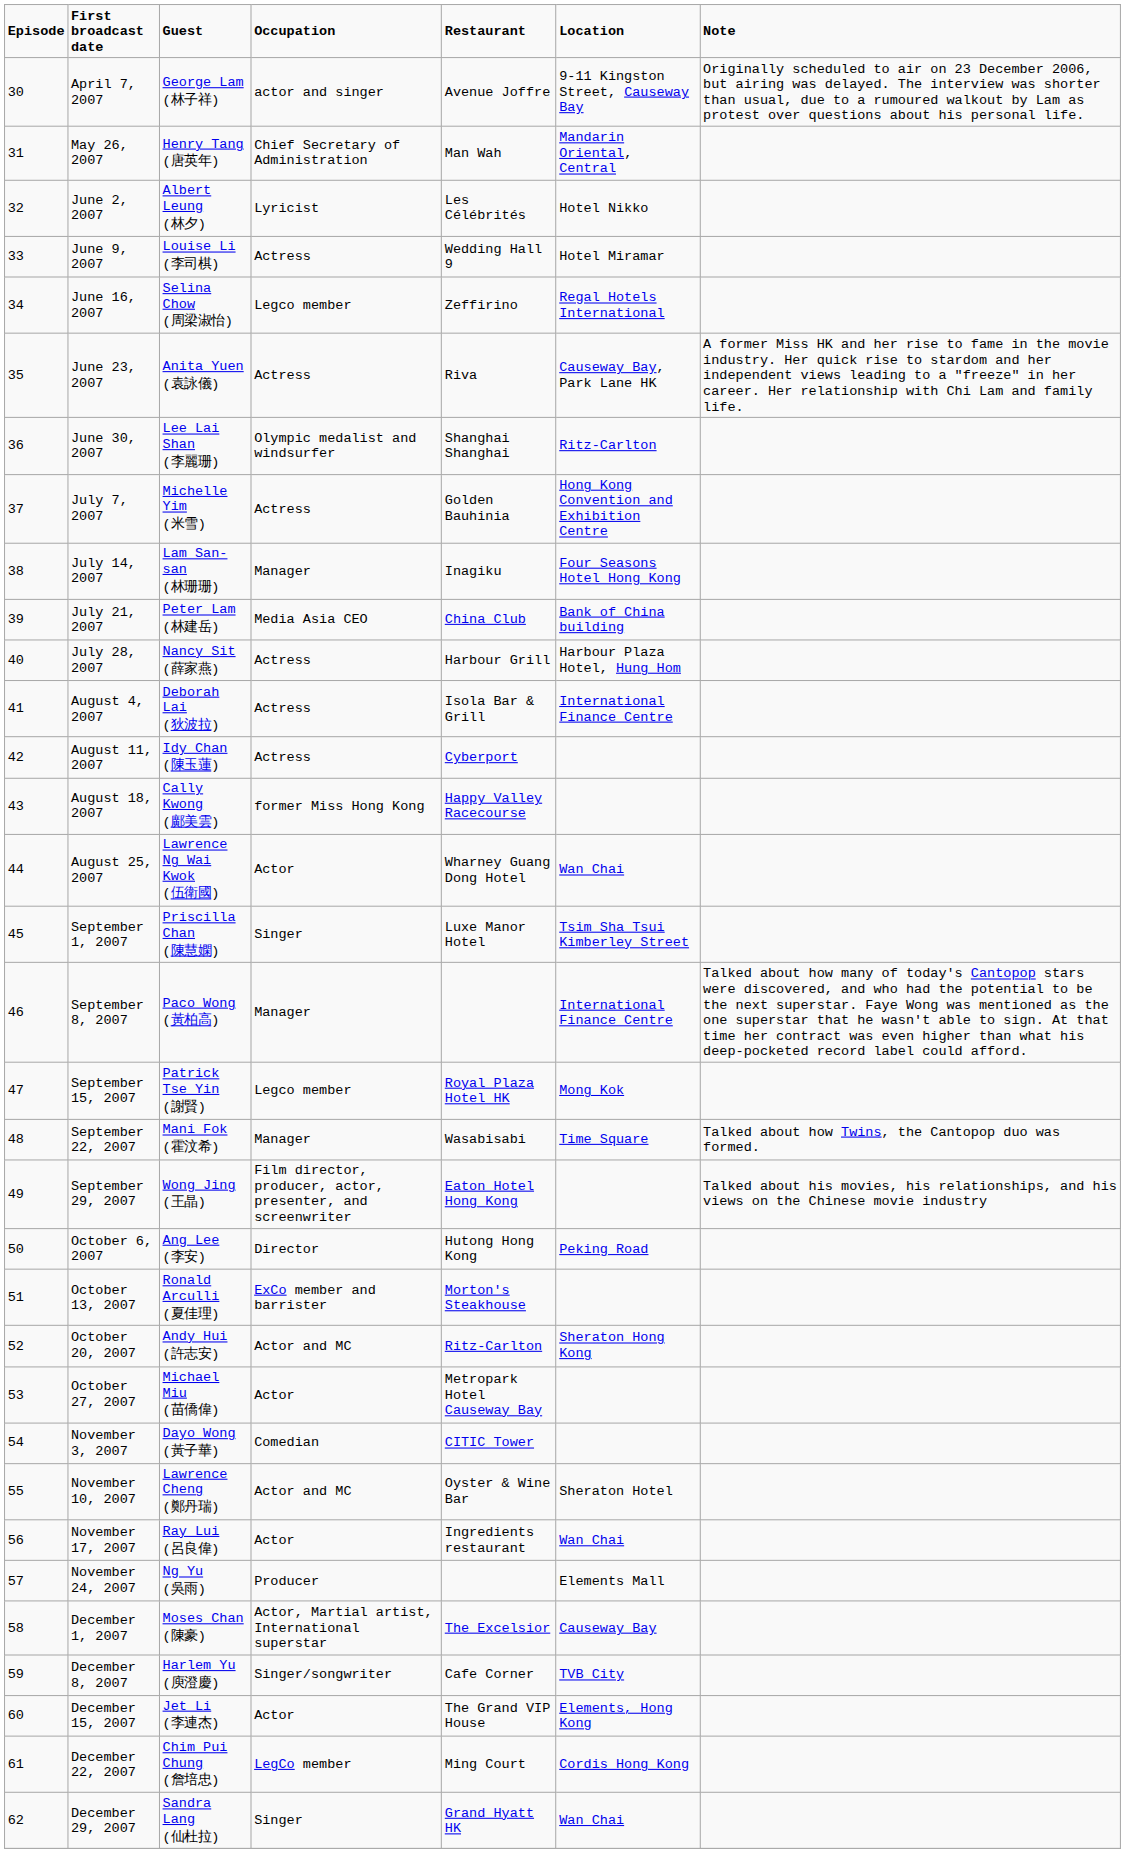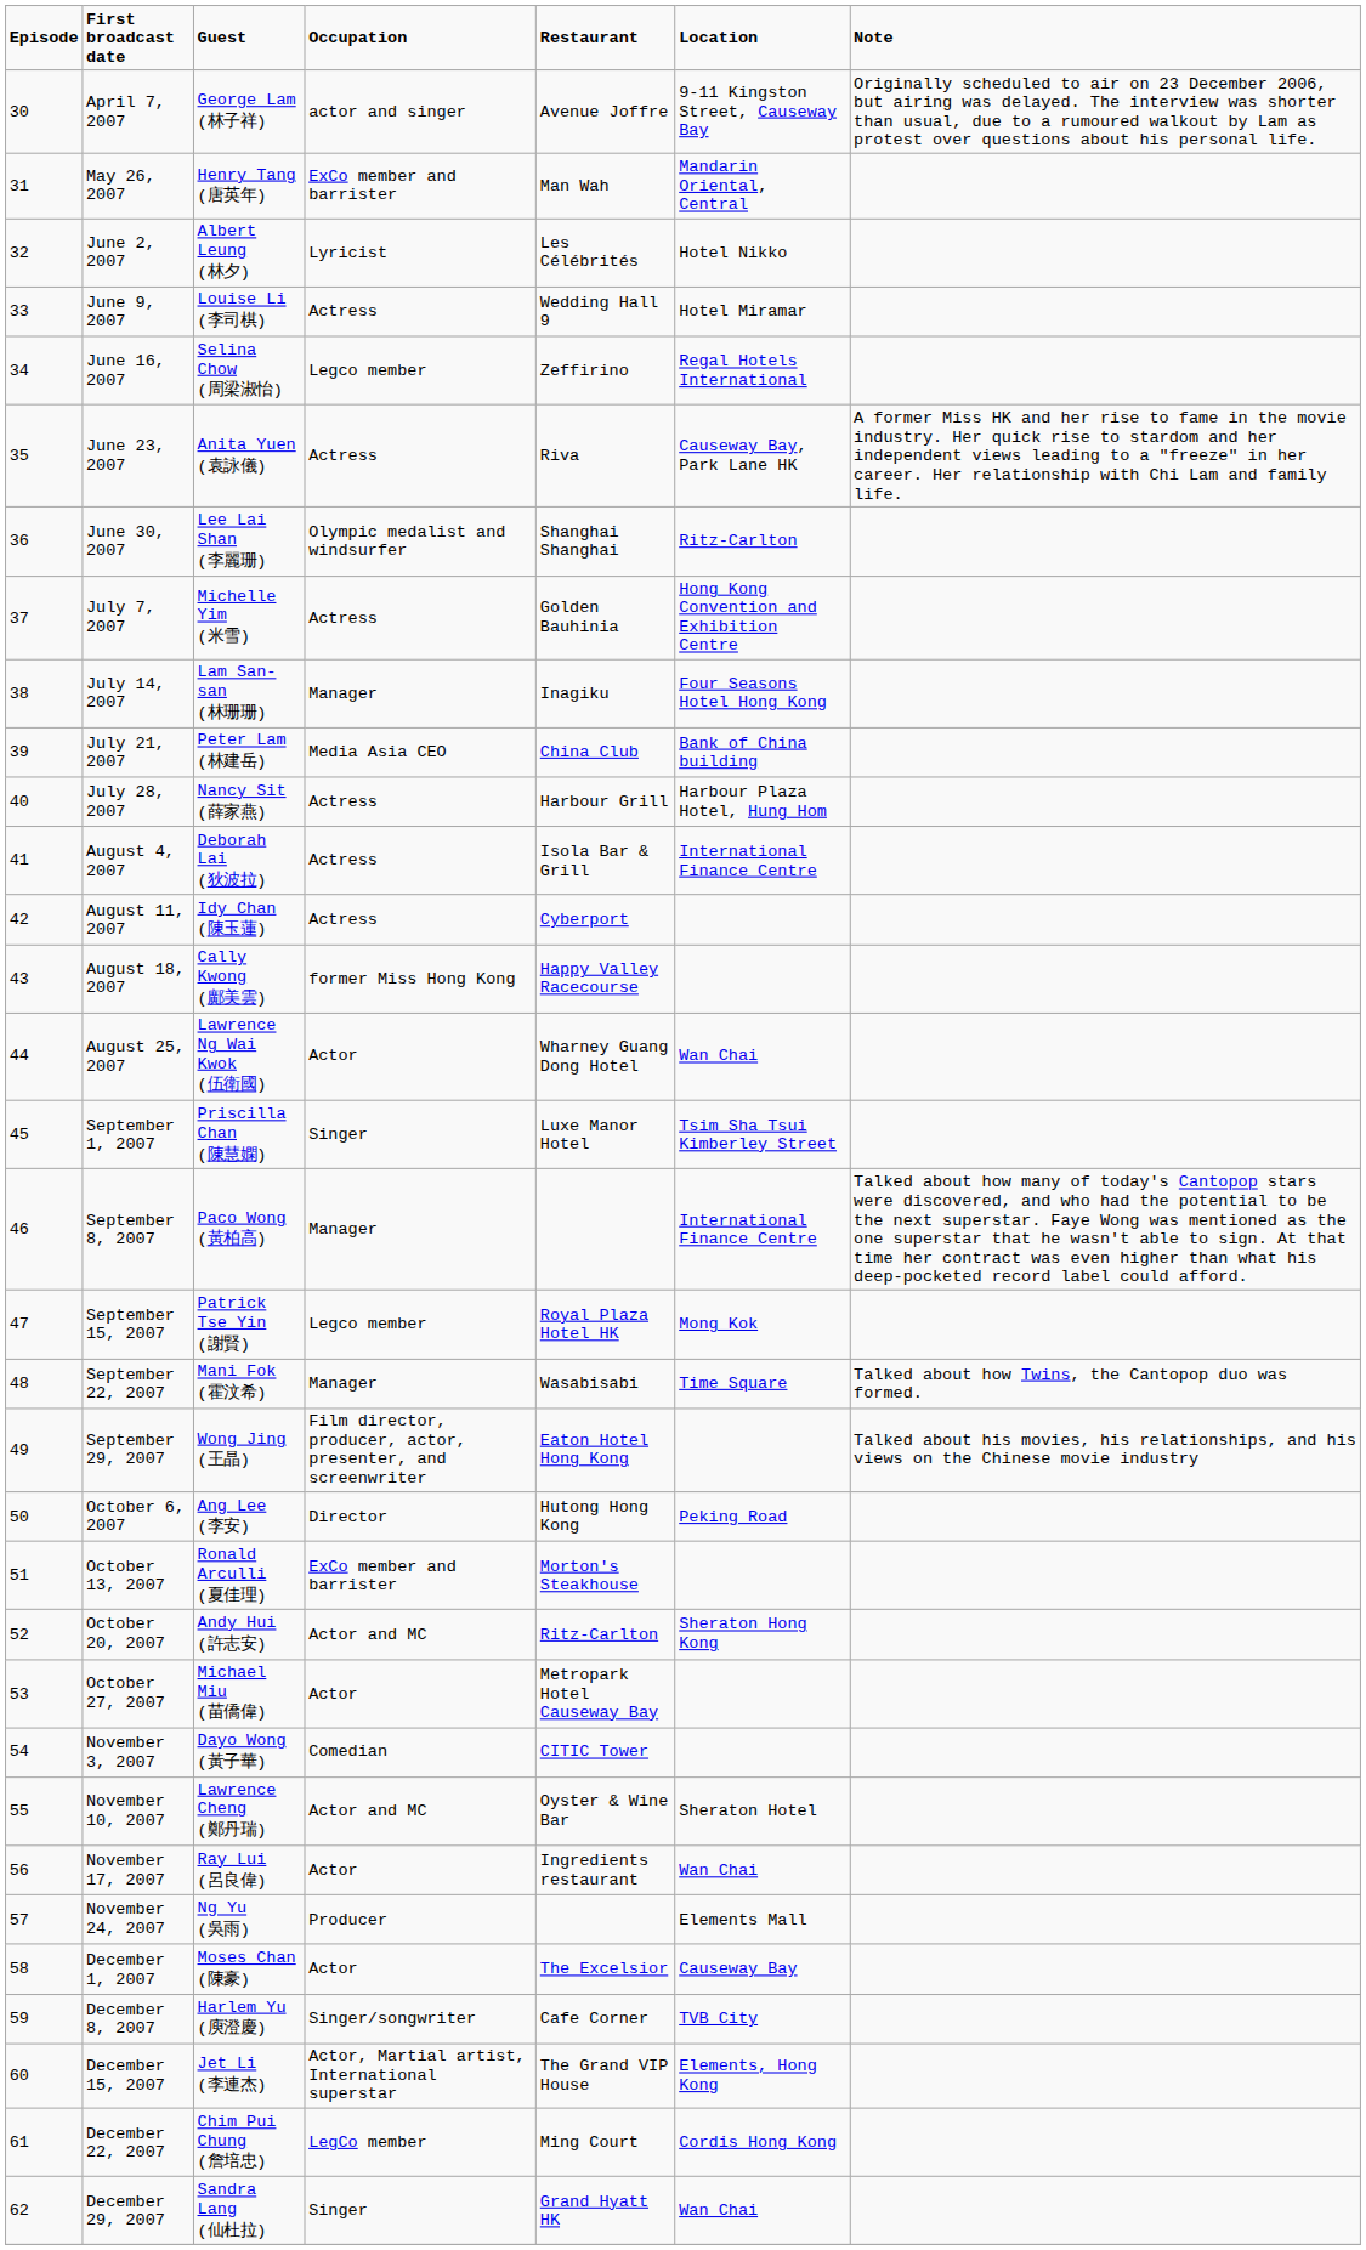 <table class="wikitable" style="width:85%">
 <tr>
 <td><strong>Episode</strong></td>
 <td><strong>First broadcast date</strong></td>
 <td><strong>Guest</strong></td>
 <td><strong>Occupation</strong></td>
 <td><strong>Restaurant</strong></td>
 <td><strong>Location</strong></td>
 <td><strong>Note</strong></td>
 </tr>
 <tr>
 <td>30</td>
 <td>April 7, 2007</td>
 <td><a href='#'>George Lam</a><br> (林子祥)</td>
 <td>actor and singer</td>
 <td>Avenue Joffre</td>
 <td>9-11 Kingston Street, <a href='#'>Causeway Bay</a></td>
 <td>Originally scheduled to air on 23 December 2006, but airing was delayed. The interview was shorter than usual, due to a rumoured walkout by Lam as protest over questions about his personal life.</td>
 </tr>
 <tr>
 <td>31</td>
 <td>May 26, 2007</td>
 <td><a href='#'>Henry Tang</a><br> (唐英年)</td>
-<td>Chief Secretary of Administration</td>
+<td><a href='#'>ExCo</a> member and barrister</td>
 <td>Man Wah</td>
 <td><a href='#'>Mandarin Oriental</a>, <a href='#'>Central</a></td>
 <td></td>
 </tr>
 <tr>
 <td>32</td>
 <td>June 2, 2007</td>
 <td><a href='#'>Albert Leung</a><br> (林夕)</td>
 <td>Lyricist</td>
 <td>Les Célébrités</td>
 <td>Hotel Nikko</td>
 <td></td>
 </tr>
 <tr>
 <td>33</td>
 <td>June 9, 2007</td>
 <td><a href='#'>Louise Li</a><br> (李司棋)</td>
 <td>Actress</td>
 <td>Wedding Hall 9</td>
 <td>Hotel Miramar</td>
 <td></td>
 </tr>
 <tr>
 <td>34</td>
 <td>June 16, 2007</td>
 <td><a href='#'>Selina Chow</a><br> (周梁淑怡)</td>
 <td>Legco member</td>
 <td>Zeffirino</td>
 <td><a href='#'>Regal Hotels International</a></td>
 <td></td>
 </tr>
 <tr>
 <td>35</td>
 <td>June 23, 2007</td>
 <td><a href='#'>Anita Yuen</a><br> (袁詠儀)</td>
 <td>Actress</td>
 <td>Riva</td>
 <td><a href='#'>Causeway Bay</a>, Park Lane HK</td>
 <td>A former Miss HK and her rise to fame in the movie industry.  Her quick rise to stardom and her independent views leading to a "freeze" in her career.  Her relationship with Chi Lam and family life.</td>
 </tr>
 <tr>
 <td>36</td>
 <td>June 30, 2007</td>
 <td><a href='#'>Lee Lai Shan</a><br> (李麗珊)</td>
 <td>Olympic medalist and windsurfer</td>
 <td>Shanghai Shanghai</td>
 <td><a href='#'>Ritz-Carlton</a></td>
 <td></td>
 </tr>
 <tr>
 <td>37</td>
 <td>July 7, 2007</td>
 <td><a href='#'>Michelle Yim</a><br> (米雪)</td>
 <td>Actress</td>
 <td>Golden Bauhinia</td>
 <td><a href='#'>Hong Kong Convention and Exhibition Centre</a></td>
 <td></td>
 </tr>
 <tr>
 <td>38</td>
 <td>July 14, 2007</td>
 <td><a href='#'>Lam San-san</a><br> (林珊珊)</td>
 <td>Manager</td>
 <td>Inagiku</td>
 <td><a href='#'>Four Seasons Hotel Hong Kong</a></td>
 <td></td>
 </tr>
 <tr>
 <td>39</td>
 <td>July 21, 2007</td>
 <td><a href='#'>Peter Lam</a><br> (林建岳)</td>
 <td>Media Asia CEO</td>
 <td><a href='#'>China Club</a></td>
 <td><a href='#'>Bank of China building</a></td>
 <td></td>
 </tr>
 <tr>
 <td>40</td>
 <td>July 28, 2007</td>
 <td><a href='#'>Nancy Sit</a><br> (薛家燕)</td>
 <td>Actress</td>
 <td>Harbour Grill</td>
 <td>Harbour Plaza Hotel, <a href='#'>Hung Hom</a></td>
 <td></td>
 </tr>
 <tr>
 <td>41</td>
 <td>August 4, 2007</td>
 <td><a href='#'>Deborah Lai</a><br> (<a href='#'>狄波拉</a>)</td>
 <td>Actress</td>
 <td>Isola Bar & Grill</td>
 <td><a href='#'>International Finance Centre</a></td>
 <td></td>
 </tr>
 <tr>
 <td>42</td>
 <td>August 11, 2007</td>
 <td><a href='#'>Idy Chan</a><br> (<a href='#'>陳玉蓮</a>)</td>
 <td>Actress</td>
 <td><a href='#'>Cyberport</a></td>
 <td></td>
 <td></td>
 </tr>
 <tr>
 <td>43</td>
 <td>August 18, 2007</td>
 <td><a href='#'>Cally Kwong</a><br> (<a href='#'>鄺美雲</a>)</td>
 <td>former Miss Hong Kong</td>
 <td><a href='#'>Happy Valley Racecourse</a></td>
 <td></td>
 <td></td>
 </tr>
 <tr>
 <td>44</td>
 <td>August 25, 2007</td>
 <td><a href='#'>Lawrence Ng Wai Kwok</a><br> (<a href='#'>伍衛國</a>)</td>
 <td>Actor</td>
 <td>Wharney Guang Dong Hotel</td>
 <td><a href='#'>Wan Chai</a></td>
 <td></td>
 </tr>
 <tr>
 <td>45</td>
 <td>September 1, 2007</td>
 <td><a href='#'>Priscilla Chan</a><br> (<a href='#'>陳慧嫻</a>)</td>
 <td>Singer</td>
 <td>Luxe Manor Hotel</td>
 <td><a href='#'>Tsim Sha Tsui</a> <a href='#'>Kimberley Street</a></td>
 <td></td>
 </tr>
 <tr>
 <td>46</td>
 <td>September 8, 2007</td>
 <td><a href='#'>Paco Wong</a><br> (<a href='#'>黃柏高</a>)</td>
 <td>Manager</td>
 <td></td>
 <td><a href='#'>International Finance Centre</a></td>
 <td>Talked about how many of today's <a href='#'>Cantopop</a> stars were discovered, and who had the potential to be the next superstar. Faye Wong was mentioned as the one superstar that he wasn't able to sign.  At that time her contract was even higher than what his deep-pocketed record label could afford.</td>
 </tr>
 <tr>
 <td>47</td>
 <td>September 15, 2007</td>
 <td><a href='#'>Patrick Tse Yin</a><br> (謝賢)</td>
 <td>Legco member</td>
 <td><a href='#'>Royal Plaza Hotel HK</a></td>
 <td><a href='#'>Mong Kok</a></td>
 <td></td>
 </tr>
 <tr>
 <td>48</td>
 <td>September 22, 2007</td>
 <td><a href='#'>Mani Fok</a><br> (霍汶希)</td>
 <td>Manager</td>
 <td>Wasabisabi</td>
 <td><a href='#'>Time Square</a></td>
 <td>Talked about how <a href='#'>Twins</a>, the Cantopop duo was formed.</td>
 </tr>
 <tr>
 <td>49</td>
 <td>September 29, 2007</td>
 <td><a href='#'>Wong Jing</a><br> (王晶)</td>
 <td>Film director, producer, actor, presenter, and screenwriter</td>
 <td><a href='#'>Eaton Hotel Hong Kong</a></td>
 <td></td>
 <td>Talked about his movies, his relationships, and his views on the Chinese movie industry</td>
 </tr>
 <tr>
 <td>50</td>
 <td>October 6, 2007</td>
 <td><a href='#'>Ang Lee</a><br> (李安)</td>
 <td>Director</td>
 <td>Hutong Hong Kong</td>
 <td><a href='#'>Peking Road</a></td>
 <td></td>
 </tr>
 <tr>
 <td>51</td>
 <td>October 13, 2007</td>
 <td><a href='#'>Ronald Arculli</a><br> (夏佳理)</td>
 <td><a href='#'>ExCo</a> member and barrister</td>
 <td><a href='#'>Morton's Steakhouse</a></td>
 <td></td>
 <td></td>
 </tr>
 <tr>
 <td>52</td>
 <td>October 20, 2007</td>
 <td><a href='#'>Andy Hui</a><br> (許志安)</td>
 <td>Actor and MC</td>
 <td><a href='#'>Ritz-Carlton</a></td>
 <td><a href='#'>Sheraton Hong Kong</a></td>
 <td></td>
 </tr>
 <tr>
 <td>53</td>
 <td>October 27, 2007</td>
 <td><a href='#'>Michael Miu</a><br> (苗僑偉)</td>
 <td>Actor</td>
 <td>Metropark Hotel <a href='#'>Causeway Bay</a></td>
 <td></td>
 <td></td>
 </tr>
 <tr>
 <td>54</td>
 <td>November 3, 2007</td>
 <td><a href='#'>Dayo Wong</a><br> (黃子華)</td>
 <td>Comedian</td>
 <td><a href='#'>CITIC Tower</a></td>
 <td></td>
 <td></td>
 </tr>
 <tr>
 <td>55</td>
 <td>November 10, 2007</td>
 <td><a href='#'>Lawrence Cheng</a><br> (鄭丹瑞)</td>
 <td>Actor and MC</td>
 <td>Oyster & Wine Bar</td>
 <td>Sheraton Hotel</td>
 <td></td>
 </tr>
 <tr>
 <td>56</td>
 <td>November 17, 2007</td>
 <td><a href='#'>Ray Lui</a><br> (呂良偉)</td>
 <td>Actor</td>
 <td>Ingredients restaurant</td>
 <td><a href='#'>Wan Chai</a></td>
 <td></td>
 </tr>
 <tr>
 <td>57</td>
 <td>November 24, 2007</td>
 <td><a href='#'>Ng Yu</a><br> (吳雨)</td>
 <td>Producer</td>
 <td></td>
 <td>Elements Mall</td>
 <td></td>
 </tr>
 <tr>
 <td>58</td>
 <td>December 1, 2007</td>
 <td><a href='#'>Moses Chan</a><br> (陳豪)</td>
-<td>Actor, Martial artist, International superstar</td>
+<td>Actor</td>
 <td><a href='#'>The Excelsior</a></td>
 <td><a href='#'>Causeway Bay</a></td>
 <td></td>
 </tr>
 <tr>
 <td>59</td>
 <td>December 8, 2007</td>
 <td><a href='#'>Harlem Yu</a><br> (庾澄慶)</td>
 <td>Singer/songwriter</td>
 <td>Cafe Corner</td>
 <td><a href='#'>TVB City</a></td>
 <td></td>
 </tr>
 <tr>
 <td>60</td>
 <td>December 15, 2007</td>
 <td><a href='#'>Jet Li</a><br> (李連杰)</td>
-<td>Actor</td>
+<td>Actor, Martial artist, International superstar</td>
 <td>The Grand VIP House</td>
 <td><a href='#'>Elements, Hong Kong</a></td>
 <td></td>
 </tr>
 <tr>
 <td>61</td>
 <td>December 22, 2007</td>
 <td><a href='#'>Chim Pui Chung</a><br> (詹培忠)</td>
 <td><a href='#'>LegCo</a> member</td>
 <td>Ming Court</td>
 <td><a href='#'>Cordis Hong Kong</a></td>
 <td></td>
 </tr>
 <tr>
 <td>62</td>
 <td>December 29, 2007</td>
 <td><a href='#'>Sandra Lang</a><br> (仙杜拉)</td>
 <td>Singer</td>
 <td><a href='#'>Grand Hyatt HK</a></td>
 <td><a href='#'>Wan Chai</a></td>
 <td></td>
 </tr>
 <tr>
 </tr>
 </table>
